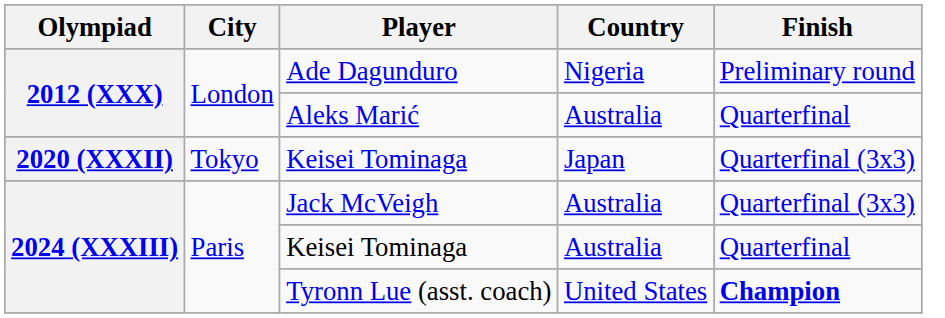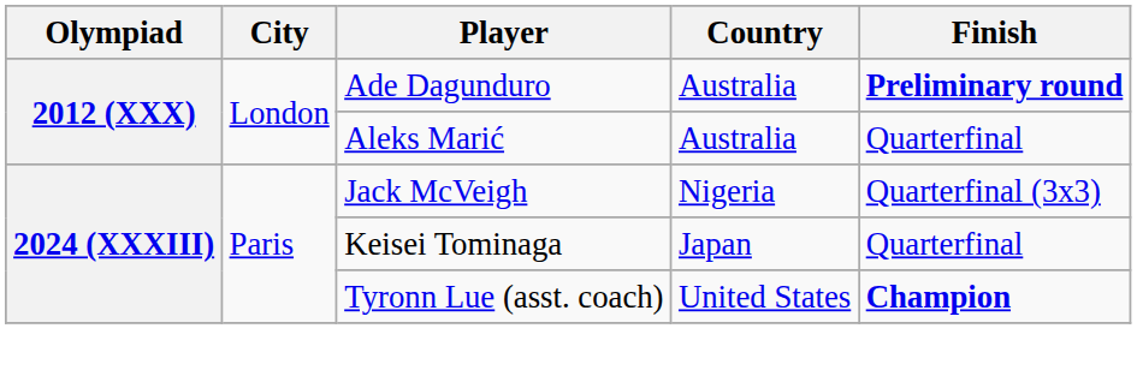 <table class=wikitable style="font-size: 95%">
 <tr>
 <th>Olympiad</th>
 <th>City</th>
 <th>Player</th>
 <th>Country</th>
 <th>Finish</th>
 </tr>
 <tr>
 <th rowspan=2><a href='#'>2012 (XXX)</a></th>
 <td rowspan=2> <a href='#'>London</a></td>
 <td><a href='#'>Ade Dagunduro</a></td>
-<td> <a href='#'>Nigeria</a></td>
-<td><a href='#'>Preliminary round</a></td>
+<td> <a href='#'>Australia</a></td>
+<td><strong><a href='#'>Preliminary round</a></strong></td>
 </tr>
 <tr>
 <td><a href='#'>Aleks Marić</a></td>
 <td> <a href='#'>Australia</a></td>
 <td><a href='#'>Quarterfinal</a></td>
 </tr>
 <tr>
-<th><a href='#'>2020 (XXXII)</a></th>
-<td> <a href='#'>Tokyo</a></td>
-<td><a href='#'>Keisei Tominaga</a></td>
-<td> <a href='#'>Japan</a></td>
-<td><a href='#'>Quarterfinal (3x3)</a></td>
-</tr>
-<tr>
 <th rowspan=3><a href='#'>2024 (XXXIII)</a></th>
 <td rowspan=3> <a href='#'>Paris</a></td>
 <td><a href='#'>Jack McVeigh</a></td>
-<td> <a href='#'>Australia</a></td>
+<td> <a href='#'>Nigeria</a></td>
 <td><a href='#'>Quarterfinal (3x3)</a></td>
 </tr>
 <tr>
 <td>Keisei Tominaga</td>
-<td> <a href='#'>Australia</a></td>
+<td> <a href='#'>Japan</a></td>
 <td><a href='#'>Quarterfinal</a></td>
 </tr>
 <tr>
 <td><a href='#'>Tyronn Lue</a> (asst. coach)</td>
 <td> <a href='#'>United States</a></td>
 <td> <a href='#'><strong>Champion</strong></a></td>
 </tr>
 </table>
